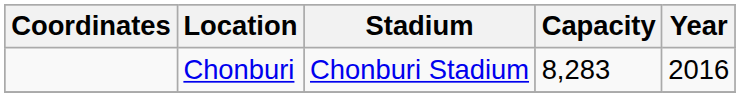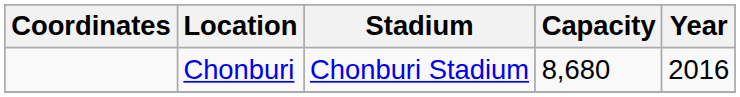 <table class="wikitable sortable">
 <tr>
 <th>Coordinates</th>
 <th>Location</th>
 <th>Stadium</th>
 <th>Capacity</th>
 <th>Year</th>
 </tr>
 <tr>
 <td></td>
 <td><a href='#'>Chonburi</a></td>
 <td><a href='#'>Chonburi Stadium</a></td>
-<td>8,283</td>
+<td>8,680</td>
 <td>2016</td>
 </tr>
 <tr>
 </tr>
 </table>
